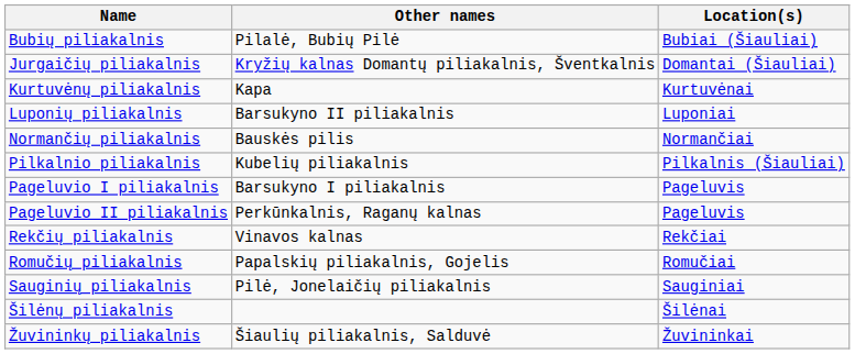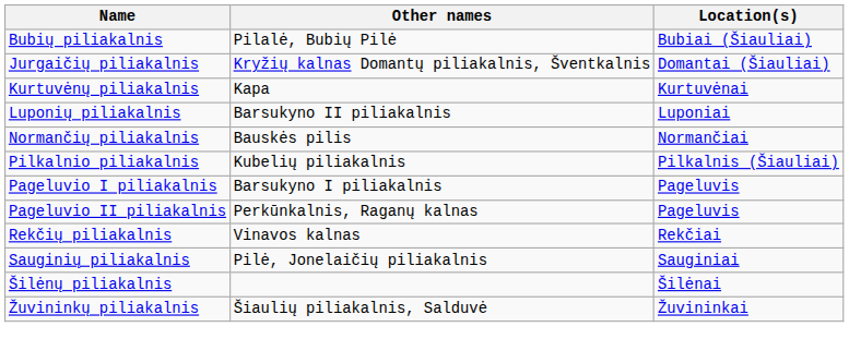 <table class="wikitable" style="font-size: 95%;">
 <tr>
 <th>Name</th>
 <th>Other names</th>
 <th>Location(s)</th>
 </tr>
 <tr>
 <td><a href='#'>Bubių piliakalnis</a></td>
 <td>Pilalė, Bubių Pilė</td>
 <td><a href='#'>Bubiai (Šiauliai)</a></td>
 </tr>
 <tr>
 <td><a href='#'>Jurgaičių piliakalnis</a></td>
 <td><a href='#'>Kryžių kalnas</a> Domantų piliakalnis, Šventkalnis</td>
 <td><a href='#'>Domantai (Šiauliai)</a></td>
 </tr>
 <tr>
 <td><a href='#'>Kurtuvėnų piliakalnis</a></td>
 <td>Kapa</td>
 <td><a href='#'>Kurtuvėnai</a></td>
 </tr>
 <tr>
 <td><a href='#'>Luponių piliakalnis</a></td>
 <td>Barsukyno II piliakalnis</td>
 <td><a href='#'>Luponiai</a></td>
 </tr>
 <tr>
 <td><a href='#'>Normančių piliakalnis</a></td>
 <td>Bauskės pilis</td>
 <td><a href='#'>Normančiai</a></td>
 </tr>
 <tr>
 <td><a href='#'>Pilkalnio piliakalnis</a></td>
 <td>Kubelių piliakalnis</td>
 <td><a href='#'>Pilkalnis (Šiauliai)</a></td>
 </tr>
 <tr>
 <td><a href='#'>Pageluvio I piliakalnis</a></td>
 <td>Barsukyno I piliakalnis</td>
 <td><a href='#'>Pageluvis</a></td>
 </tr>
 <tr>
 <td><a href='#'>Pageluvio II piliakalnis</a></td>
 <td>Perkūnkalnis, Raganų kalnas</td>
 <td><a href='#'>Pageluvis</a></td>
 </tr>
 <tr>
 <td><a href='#'>Rekčių piliakalnis</a></td>
 <td>Vinavos kalnas</td>
 <td><a href='#'>Rekčiai</a></td>
 </tr>
 <tr>
-<td><a href='#'>Romučių piliakalnis</a></td>
-<td>Papalskių piliakalnis, Gojelis</td>
-<td><a href='#'>Romučiai</a></td>
-</tr>
-<tr>
 <td><a href='#'>Sauginių piliakalnis</a></td>
 <td>Pilė, Jonelaičių piliakalnis</td>
 <td><a href='#'>Sauginiai</a></td>
 </tr>
 <tr>
 <td><a href='#'>Šilėnų piliakalnis</a></td>
 <td></td>
 <td><a href='#'>Šilėnai</a></td>
 </tr>
 <tr>
 <td><a href='#'>Žuvininkų piliakalnis</a></td>
 <td>Šiaulių piliakalnis, Salduvė</td>
 <td><a href='#'>Žuvininkai</a></td>
 </tr>
 </table>
